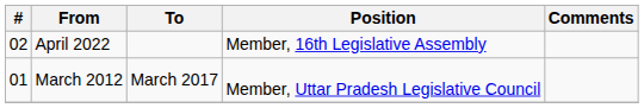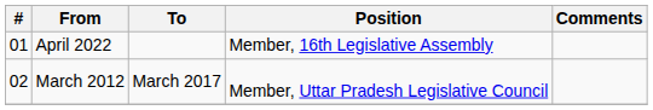 <table class="wikitable sortable">
 <tr>
 <th>#</th>
 <th>From</th>
 <th>To</th>
 <th>Position</th>
 <th>Comments</th>
 </tr>
 <tr>
-<td>02</td>
+<td>01</td>
 <td>April 2022</td>
 <td></td>
 <td>Member, <a href='#'>16th Legislative Assembly</a></td>
 <td></td>
 </tr>
 <tr>
-<td>01</td>
+<td>02</td>
 <td>March 2012</td>
 <td>March 2017</td>
 <td><br>Member, <a href='#'>Uttar Pradesh Legislative Council</a></td>
 <td></td>
 </tr>
 <tr>
 </tr>
 </table>
